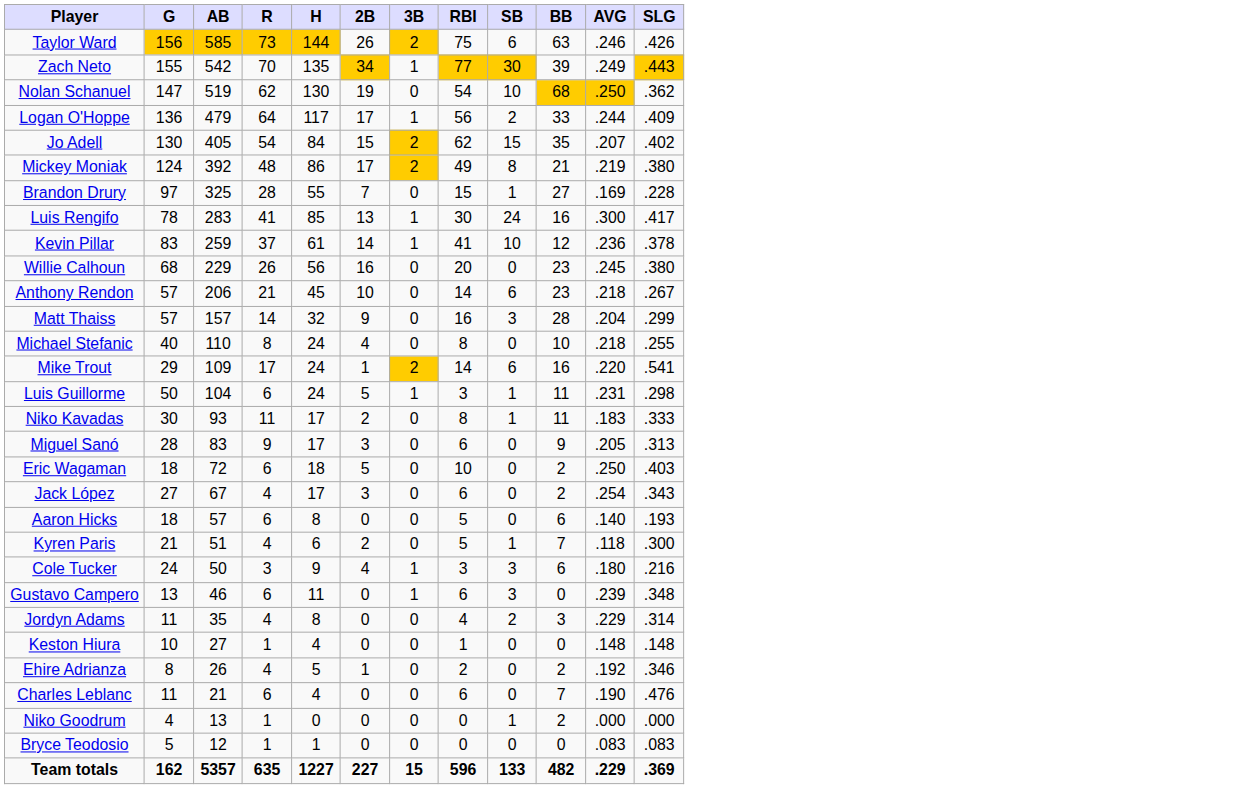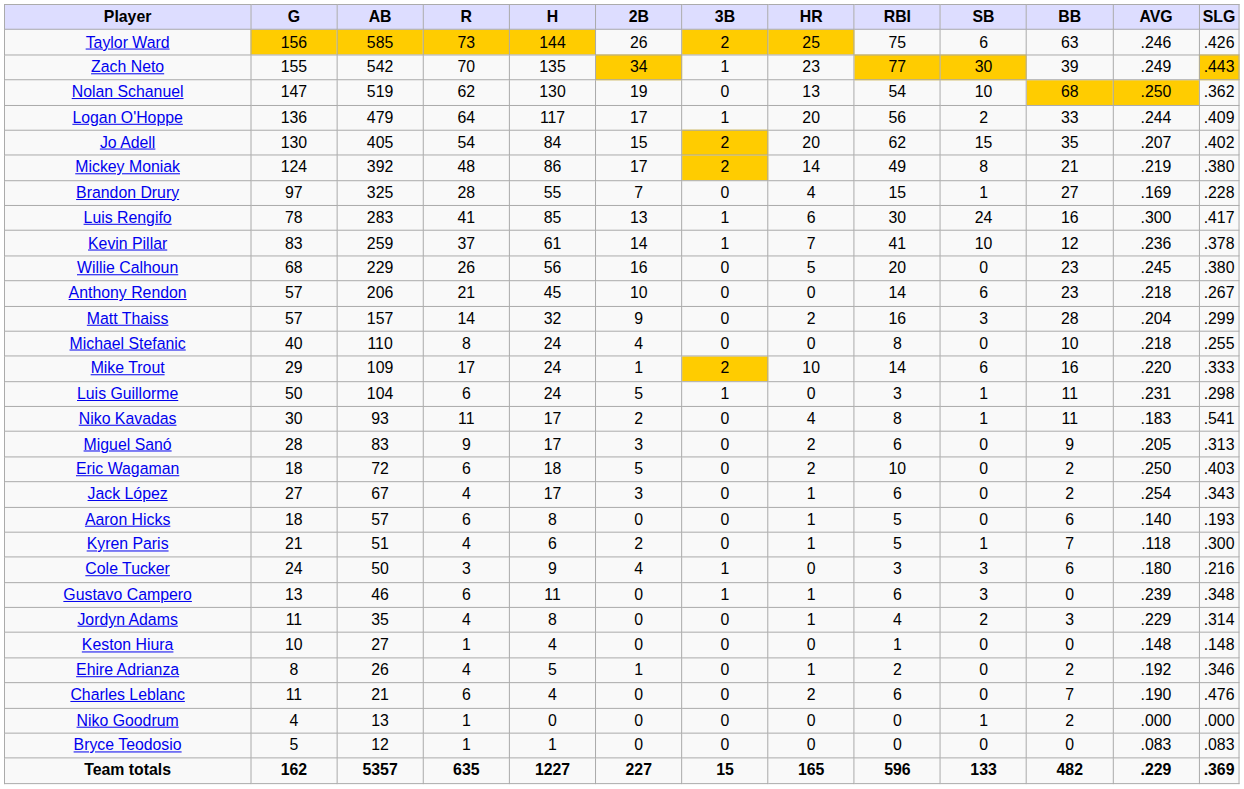 <table class="wikitable" style="text-align:center;">
 <tr>
 <th style="background:#ddf;width:20%;"><strong>Player</strong></th>
 <th style="background:#ddf;width:7%;"><strong>G</strong></th>
 <th style="background:#ddf;width:7%;"><strong>AB</strong></th>
 <th style="background:#ddf;width:7%;"><strong>R</strong></th>
 <th style="background:#ddf;width:7%;"><strong>H</strong></th>
 <th style="background:#ddf;width:7%;"><strong>2B</strong></th>
 <th style="background:#ddf;width:7%;"><strong>3B</strong></th>
+<th style="background:#ddf;width:7%;"><strong>HR</strong></th>
 <th style="background:#ddf;width:7%;"><strong>RBI</strong></th>
 <th style="background:#ddf;width:7%;"><strong>SB</strong></th>
 <th style="background:#ddf;width:7%;"><strong>BB</strong></th>
 <th style="background:#ddf;width:7%;"><strong>AVG</strong></th>
 <th style="background:#ddf;width:7%;"><strong>SLG</strong></th>
 </tr>
 <tr>
 <td><a href='#'>Taylor Ward</a></td>
 <td bgcolor=#ffcc00>156</td>
 <td bgcolor=#ffcc00>585</td>
 <td bgcolor=#ffcc00>73</td>
 <td bgcolor=#ffcc00>144</td>
 <td>26</td>
 <td bgcolor=#ffcc00>2</td>
+<td bgcolor=#ffcc00>25</td>
 <td>75</td>
 <td>6</td>
 <td>63</td>
 <td>.246</td>
 <td>.426</td>
 </tr>
 <tr>
 <td><a href='#'>Zach Neto</a></td>
 <td>155</td>
 <td>542</td>
 <td>70</td>
 <td>135</td>
 <td bgcolor=#ffcc00>34</td>
 <td>1</td>
+<td>23</td>
 <td bgcolor=#ffcc00>77</td>
 <td bgcolor=#ffcc00>30</td>
 <td>39</td>
 <td>.249</td>
 <td bgcolor=#ffcc00>.443</td>
 </tr>
 <tr>
 <td><a href='#'>Nolan Schanuel</a></td>
 <td>147</td>
 <td>519</td>
 <td>62</td>
 <td>130</td>
 <td>19</td>
 <td>0</td>
+<td>13</td>
 <td>54</td>
 <td>10</td>
 <td bgcolor=#ffcc00>68</td>
 <td bgcolor=#ffcc00>.250</td>
 <td>.362</td>
 </tr>
 <tr>
 <td><a href='#'>Logan O'Hoppe</a></td>
 <td>136</td>
 <td>479</td>
 <td>64</td>
 <td>117</td>
 <td>17</td>
 <td>1</td>
+<td>20</td>
 <td>56</td>
 <td>2</td>
 <td>33</td>
 <td>.244</td>
 <td>.409</td>
 </tr>
 <tr>
 <td><a href='#'>Jo Adell</a></td>
 <td>130</td>
 <td>405</td>
 <td>54</td>
 <td>84</td>
 <td>15</td>
 <td bgcolor=#ffcc00>2</td>
+<td>20</td>
 <td>62</td>
 <td>15</td>
 <td>35</td>
 <td>.207</td>
 <td>.402</td>
 </tr>
 <tr>
 <td><a href='#'>Mickey Moniak</a></td>
 <td>124</td>
 <td>392</td>
 <td>48</td>
 <td>86</td>
 <td>17</td>
 <td bgcolor=#ffcc00>2</td>
+<td>14</td>
 <td>49</td>
 <td>8</td>
 <td>21</td>
 <td>.219</td>
 <td>.380</td>
 </tr>
 <tr>
 <td><a href='#'>Brandon Drury</a></td>
 <td>97</td>
 <td>325</td>
 <td>28</td>
 <td>55</td>
 <td>7</td>
 <td>0</td>
+<td>4</td>
 <td>15</td>
 <td>1</td>
 <td>27</td>
 <td>.169</td>
 <td>.228</td>
 </tr>
 <tr>
 <td><a href='#'>Luis Rengifo</a></td>
 <td>78</td>
 <td>283</td>
 <td>41</td>
 <td>85</td>
 <td>13</td>
 <td>1</td>
+<td>6</td>
 <td>30</td>
 <td>24</td>
 <td>16</td>
 <td>.300</td>
 <td>.417</td>
 </tr>
 <tr>
 <td><a href='#'>Kevin Pillar</a></td>
 <td>83</td>
 <td>259</td>
 <td>37</td>
 <td>61</td>
 <td>14</td>
 <td>1</td>
+<td>7</td>
 <td>41</td>
 <td>10</td>
 <td>12</td>
 <td>.236</td>
 <td>.378</td>
 </tr>
 <tr>
 <td><a href='#'>Willie Calhoun</a></td>
 <td>68</td>
 <td>229</td>
 <td>26</td>
 <td>56</td>
 <td>16</td>
 <td>0</td>
+<td>5</td>
 <td>20</td>
 <td>0</td>
 <td>23</td>
 <td>.245</td>
 <td>.380</td>
 </tr>
 <tr>
 <td><a href='#'>Anthony Rendon</a></td>
 <td>57</td>
 <td>206</td>
 <td>21</td>
 <td>45</td>
 <td>10</td>
+<td>0</td>
 <td>0</td>
 <td>14</td>
 <td>6</td>
 <td>23</td>
 <td>.218</td>
 <td>.267</td>
 </tr>
 <tr>
 <td><a href='#'>Matt Thaiss</a></td>
 <td>57</td>
 <td>157</td>
 <td>14</td>
 <td>32</td>
 <td>9</td>
 <td>0</td>
+<td>2</td>
 <td>16</td>
 <td>3</td>
 <td>28</td>
 <td>.204</td>
 <td>.299</td>
 </tr>
 <tr>
 <td><a href='#'>Michael Stefanic</a></td>
 <td>40</td>
 <td>110</td>
 <td>8</td>
 <td>24</td>
 <td>4</td>
+<td>0</td>
 <td>0</td>
 <td>8</td>
 <td>0</td>
 <td>10</td>
 <td>.218</td>
 <td>.255</td>
 </tr>
 <tr>
 <td><a href='#'>Mike Trout</a></td>
 <td>29</td>
 <td>109</td>
 <td>17</td>
 <td>24</td>
 <td>1</td>
 <td bgcolor=#ffcc00>2</td>
+<td>10</td>
 <td>14</td>
 <td>6</td>
 <td>16</td>
 <td>.220</td>
-<td>.541</td>
+<td>.333</td>
 </tr>
 <tr>
 <td><a href='#'>Luis Guillorme</a></td>
 <td>50</td>
 <td>104</td>
 <td>6</td>
 <td>24</td>
 <td>5</td>
 <td>1</td>
+<td>0</td>
 <td>3</td>
 <td>1</td>
 <td>11</td>
 <td>.231</td>
 <td>.298</td>
 </tr>
 <tr>
 <td><a href='#'>Niko Kavadas</a></td>
 <td>30</td>
 <td>93</td>
 <td>11</td>
 <td>17</td>
 <td>2</td>
 <td>0</td>
+<td>4</td>
 <td>8</td>
 <td>1</td>
 <td>11</td>
 <td>.183</td>
-<td>.333</td>
+<td>.541</td>
 </tr>
 <tr>
 <td><a href='#'>Miguel Sanó</a></td>
 <td>28</td>
 <td>83</td>
 <td>9</td>
 <td>17</td>
 <td>3</td>
 <td>0</td>
+<td>2</td>
 <td>6</td>
 <td>0</td>
 <td>9</td>
 <td>.205</td>
 <td>.313</td>
 </tr>
 <tr>
 <td><a href='#'>Eric Wagaman</a></td>
 <td>18</td>
 <td>72</td>
 <td>6</td>
 <td>18</td>
 <td>5</td>
 <td>0</td>
+<td>2</td>
 <td>10</td>
 <td>0</td>
 <td>2</td>
 <td>.250</td>
 <td>.403</td>
 </tr>
 <tr>
 <td><a href='#'>Jack López</a></td>
 <td>27</td>
 <td>67</td>
 <td>4</td>
 <td>17</td>
 <td>3</td>
 <td>0</td>
+<td>1</td>
 <td>6</td>
 <td>0</td>
 <td>2</td>
 <td>.254</td>
 <td>.343</td>
 </tr>
 <tr>
 <td><a href='#'>Aaron Hicks</a></td>
 <td>18</td>
 <td>57</td>
 <td>6</td>
 <td>8</td>
 <td>0</td>
 <td>0</td>
+<td>1</td>
 <td>5</td>
 <td>0</td>
 <td>6</td>
 <td>.140</td>
 <td>.193</td>
 </tr>
 <tr>
 <td><a href='#'>Kyren Paris</a></td>
 <td>21</td>
 <td>51</td>
 <td>4</td>
 <td>6</td>
 <td>2</td>
 <td>0</td>
+<td>1</td>
 <td>5</td>
 <td>1</td>
 <td>7</td>
 <td>.118</td>
 <td>.300</td>
 </tr>
 <tr>
 <td><a href='#'>Cole Tucker</a></td>
 <td>24</td>
 <td>50</td>
 <td>3</td>
 <td>9</td>
 <td>4</td>
 <td>1</td>
+<td>0</td>
 <td>3</td>
 <td>3</td>
 <td>6</td>
 <td>.180</td>
 <td>.216</td>
 </tr>
 <tr>
 <td><a href='#'>Gustavo Campero</a></td>
 <td>13</td>
 <td>46</td>
 <td>6</td>
 <td>11</td>
 <td>0</td>
+<td>1</td>
 <td>1</td>
 <td>6</td>
 <td>3</td>
 <td>0</td>
 <td>.239</td>
 <td>.348</td>
 </tr>
 <tr>
 <td><a href='#'>Jordyn Adams</a></td>
 <td>11</td>
 <td>35</td>
 <td>4</td>
 <td>8</td>
 <td>0</td>
 <td>0</td>
+<td>1</td>
 <td>4</td>
 <td>2</td>
 <td>3</td>
 <td>.229</td>
 <td>.314</td>
 </tr>
 <tr>
 <td><a href='#'>Keston Hiura</a></td>
 <td>10</td>
 <td>27</td>
 <td>1</td>
 <td>4</td>
+<td>0</td>
 <td>0</td>
 <td>0</td>
 <td>1</td>
 <td>0</td>
 <td>0</td>
 <td>.148</td>
 <td>.148</td>
 </tr>
 <tr>
 <td><a href='#'>Ehire Adrianza</a></td>
 <td>8</td>
 <td>26</td>
 <td>4</td>
 <td>5</td>
 <td>1</td>
 <td>0</td>
+<td>1</td>
 <td>2</td>
 <td>0</td>
 <td>2</td>
 <td>.192</td>
 <td>.346</td>
 </tr>
 <tr>
 <td><a href='#'>Charles Leblanc</a></td>
 <td>11</td>
 <td>21</td>
 <td>6</td>
 <td>4</td>
 <td>0</td>
 <td>0</td>
+<td>2</td>
 <td>6</td>
 <td>0</td>
 <td>7</td>
 <td>.190</td>
 <td>.476</td>
 </tr>
 <tr>
 <td><a href='#'>Niko Goodrum</a></td>
 <td>4</td>
 <td>13</td>
 <td>1</td>
+<td>0</td>
 <td>0</td>
 <td>0</td>
 <td>0</td>
 <td>0</td>
 <td>1</td>
 <td>2</td>
 <td>.000</td>
 <td>.000</td>
 </tr>
 <tr>
 <td><a href='#'>Bryce Teodosio</a></td>
 <td>5</td>
 <td>12</td>
 <td>1</td>
 <td>1</td>
 <td>0</td>
 <td>0</td>
 <td>0</td>
 <td>0</td>
 <td>0</td>
+<td>0</td>
 <td>.083</td>
 <td>.083</td>
 </tr>
 <tr>
 <td><strong>Team totals</strong></td>
 <td><strong>162</strong></td>
 <td><strong>5357</strong></td>
 <td><strong>635</strong></td>
 <td><strong>1227</strong></td>
 <td><strong>227</strong></td>
 <td><strong>15</strong></td>
+<td><strong>165</strong></td>
 <td><strong>596</strong></td>
 <td><strong>133</strong></td>
 <td><strong>482</strong></td>
 <td><strong>.229</strong></td>
 <td><strong>.369</strong></td>
 </tr>
 </table>
